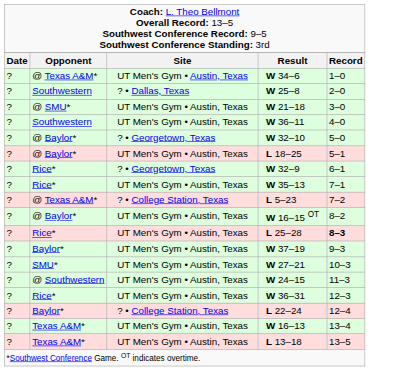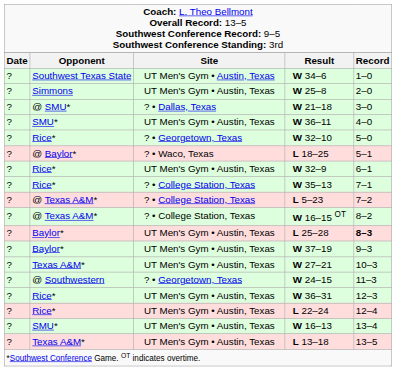 <table class="wikitable">
 <tr>
 <td colspan=8 style="text-align: center;"><strong>Coach:</strong> <a href='#'>L. Theo Bellmont</a><br><strong>Overall Record:</strong> 13–5<br><strong>Southwest Conference Record:</strong> 9–5<br><strong>Southwest Conference Standing:</strong> 3rd</td>
 </tr>
 <tr>
 </tr>
 <tr>
 <th>Date</th>
 <th>Opponent</th>
 <th>Site</th>
 <th>Result</th>
 <th>Record</th>
 </tr>
 <tr style="background: #ddffdd;">
 <td>?</td>
-<td>@ <a href='#'>Texas A&M</a>*</td>
+<td><a href='#'>Southwest Texas State</a></td>
 <td>   UT Men's Gym • <a href='#'>Austin, Texas</a>   </td>
 <td>  <strong>W</strong> 34–6  </td>
 <td>1–0</td>
 </tr>
 <tr style="background: #ddffdd;">
 <td>?</td>
-<td><a href='#'>Southwestern</a></td>
-<td>   ? • <a href='#'>Dallas, Texas</a>   </td>
+<td><a href='#'>Simmons</a></td>
+<td>   UT Men's Gym • Austin, Texas   </td>
 <td>  <strong>W</strong> 25–8  </td>
 <td>2–0</td>
 </tr>
 <tr style="background: #ddffdd;">
 <td>?</td>
 <td>@ <a href='#'>SMU</a>*</td>
-<td>   UT Men's Gym • Austin, Texas   </td>
+<td>   ? • <a href='#'>Dallas, Texas</a>   </td>
 <td>  <strong>W</strong> 21–18  </td>
 <td>3–0</td>
 </tr>
 <tr style="background: #ddffdd;">
 <td>?</td>
-<td><a href='#'>Southwestern</a></td>
+<td><a href='#'>SMU</a>*</td>
 <td>   UT Men's Gym • Austin, Texas   </td>
 <td>  <strong>W</strong> 36–11  </td>
 <td>4–0</td>
 </tr>
 <tr style="background: #ddffdd;">
 <td>?</td>
-<td>@ <a href='#'>Baylor</a>*</td>
+<td><a href='#'>Rice</a>*</td>
 <td>   ? • <a href='#'>Georgetown, Texas</a>   </td>
 <td>  <strong>W</strong> 32–10  </td>
 <td>5–0</td>
 </tr>
 <tr style="background: #ffdddd;">
 <td>?</td>
 <td>@ <a href='#'>Baylor</a>*</td>
-<td>   UT Men's Gym • Austin, Texas   </td>
+<td>   ? • Waco, Texas   </td>
 <td>  <strong>L</strong> 18–25  </td>
 <td>5–1</td>
 </tr>
 <tr style="background: #ddffdd;">
 <td>?</td>
 <td><a href='#'>Rice</a>*</td>
-<td>   ? • <a href='#'>Georgetown, Texas</a>   </td>
+<td>   UT Men's Gym • Austin, Texas   </td>
 <td>  <strong>W</strong> 32–9  </td>
 <td>6–1</td>
 </tr>
 <tr style="background: #ddffdd;">
 <td>?</td>
 <td><a href='#'>Rice</a>*</td>
-<td>   UT Men's Gym • Austin, Texas   </td>
+<td>   ? • <a href='#'>College Station, Texas</a>   </td>
 <td>  <strong>W</strong> 35–13  </td>
 <td>7–1</td>
 </tr>
 <tr style="background: #ffdddd;">
 <td>?</td>
 <td>@ <a href='#'>Texas A&M</a>*</td>
 <td>   ? • <a href='#'>College Station, Texas</a>   </td>
 <td>  <strong>L</strong> 5–23  </td>
 <td>7–2</td>
 </tr>
 <tr style="background: #ddffdd;">
 <td>?</td>
-<td>@ <a href='#'>Baylor</a>*</td>
-<td>   UT Men's Gym • Austin, Texas   </td>
+<td>@ <a href='#'>Texas A&M</a>*</td>
+<td>   ? • College Station, Texas   </td>
 <td>  <strong>W</strong> 16–15 <sup>OT</sup>  </td>
 <td>8–2</td>
 </tr>
 <tr style="background: #ffdddd;">
 <td>?</td>
-<td><a href='#'>Rice</a>*</td>
+<td><a href='#'>Baylor</a>*</td>
 <td>   UT Men's Gym • Austin, Texas   </td>
 <td>  <strong>L</strong> 25–28  </td>
 <td><strong>8–3</strong></td>
 </tr>
 <tr style="background: #ddffdd;">
 <td>?</td>
 <td><a href='#'>Baylor</a>*</td>
 <td>   UT Men's Gym • Austin, Texas   </td>
 <td>  <strong>W</strong> 37–19  </td>
 <td>9–3</td>
 </tr>
 <tr style="background: #ddffdd;">
 <td>?</td>
-<td><a href='#'>SMU</a>*</td>
+<td><a href='#'>Texas A&M</a>*</td>
 <td>   UT Men's Gym • Austin, Texas   </td>
 <td>  <strong>W</strong> 27–21  </td>
 <td>10–3</td>
 </tr>
 <tr style="background: #ddffdd;">
 <td>?</td>
 <td>@ <a href='#'>Southwestern</a></td>
-<td>   UT Men's Gym • Austin, Texas   </td>
+<td>   ? • <a href='#'>Georgetown, Texas</a>   </td>
 <td>  <strong>W</strong> 24–15  </td>
 <td>11–3</td>
 </tr>
 <tr style="background: #ddffdd;">
 <td>?</td>
 <td><a href='#'>Rice</a>*</td>
 <td>   UT Men's Gym • Austin, Texas   </td>
 <td>  <strong>W</strong> 36–31  </td>
 <td>12–3</td>
 </tr>
 <tr style="background: #ffdddd;">
 <td>?</td>
-<td><a href='#'>Baylor</a>*</td>
-<td>   ? • <a href='#'>College Station, Texas</a>   </td>
+<td><a href='#'>Rice</a>*</td>
+<td>   UT Men's Gym • Austin, Texas   </td>
 <td>  <strong>L</strong> 22–24  </td>
 <td>12–4</td>
 </tr>
 <tr style="background: #ddffdd;">
 <td>?</td>
-<td><a href='#'>Texas A&M</a>*</td>
+<td><a href='#'>SMU</a>*</td>
 <td>   UT Men's Gym • Austin, Texas   </td>
 <td>  <strong>W</strong> 16–13  </td>
 <td>13–4</td>
 </tr>
 <tr style="background: #ffdddd;">
 <td>?</td>
 <td><a href='#'>Texas A&M</a>*</td>
 <td>   UT Men's Gym • Austin, Texas   </td>
 <td>  <strong>L</strong> 13–18  </td>
 <td>13–5</td>
 </tr>
 <tr>
 <td colspan=8><small>*<a href='#'>Southwest Conference</a> Game. <sup>OT</sup> indicates overtime.</small></td>
 </tr>
 </table>
